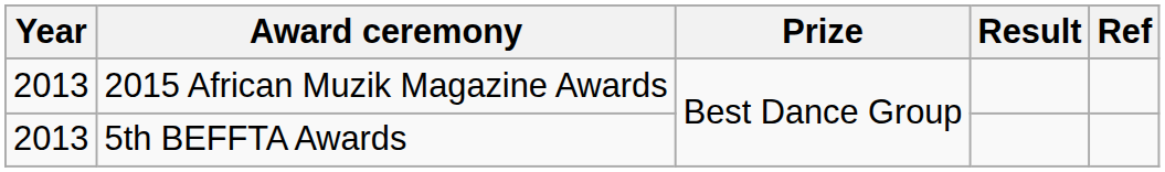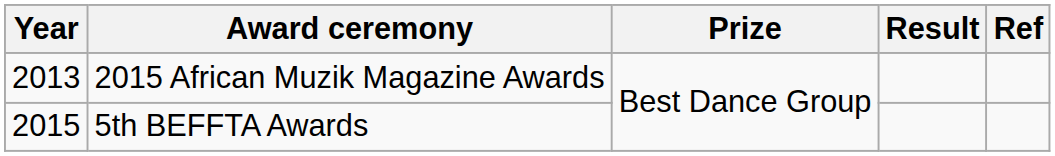 <table class ="wikitable">
 <tr>
 <th>Year</th>
 <th>Award ceremony</th>
 <th>Prize</th>
 <th>Result</th>
 <th>Ref</th>
 </tr>
 <tr>
 <td>2013</td>
 <td>2015 African Muzik Magazine Awards</td>
 <td rowspan="2">Best Dance Group</td>
 <td></td>
 <td></td>
 </tr>
 <tr>
-<td>2013</td>
+<td>2015</td>
 <td>5th BEFFTA Awards</td>
 <td></td>
 <td></td>
 </tr>
 </table>
